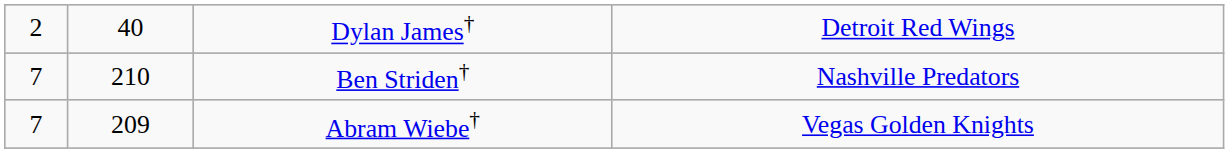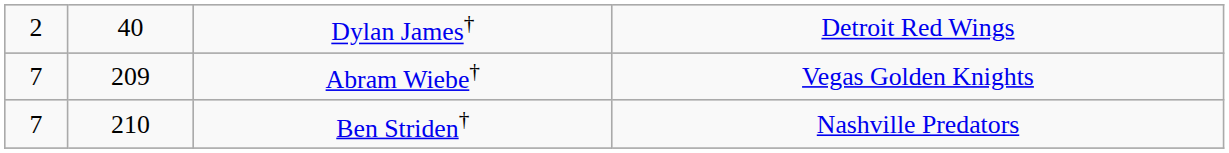 <table class="wikitable" width="60%">
 <tr align="center" bgcolor="">
 <td>2</td>
 <td>40</td>
 <td><a href='#'>Dylan James</a><sup>†</sup></td>
 <td><a href='#'>Detroit Red Wings</a></td>
 </tr>
 <tr align="center" bgcolor="">
 <td>7</td>
+<td>209</td>
+<td><a href='#'>Abram Wiebe</a><sup>†</sup></td>
+<td><a href='#'>Vegas Golden Knights</a></td>
+</tr>
+<tr align="center" bgcolor="">
+<td>7</td>
 <td>210</td>
 <td><a href='#'>Ben Striden</a><sup>†</sup></td>
 <td><a href='#'>Nashville Predators</a></td>
 </tr>
-<tr align="center" bgcolor="">
-<td>7</td>
-<td>209</td>
-<td><a href='#'>Abram Wiebe</a><sup>†</sup></td>
-<td><a href='#'>Vegas Golden Knights</a></td>
-</tr>
 </table>
